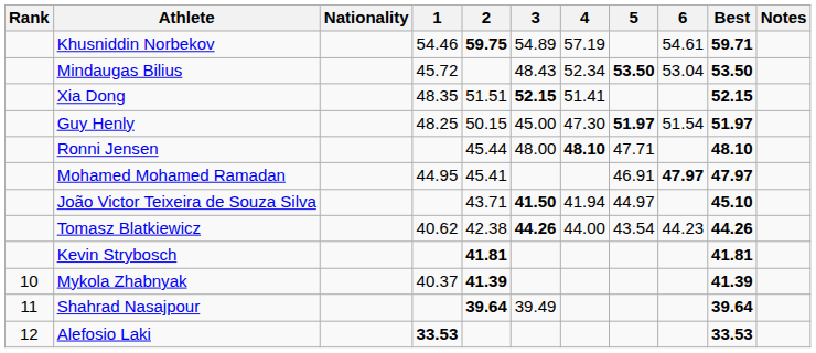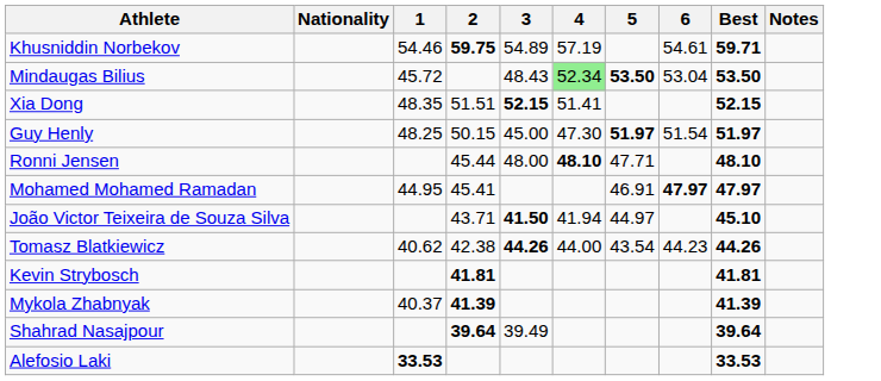 <table class="wikitable sortable" style="text-align:center">
 <tr>
-<th>Rank</th>
 <th>Athlete</th>
 <th>Nationality</th>
 <th width="25">1</th>
 <th width="25">2</th>
 <th width="25">3</th>
 <th width="25">4</th>
 <th width="25">5</th>
 <th width="25">6</th>
 <th>Best</th>
 <th>Notes</th>
 </tr>
 <tr>
-<td></td>
 <td align=left><a href='#'>Khusniddin Norbekov</a></td>
 <td align=left></td>
 <td>54.46</td>
 <td><strong>59.75</strong></td>
 <td>54.89</td>
 <td>57.19</td>
 <td></td>
 <td>54.61</td>
 <td><strong>59.71</strong></td>
 <td></td>
 </tr>
 <tr>
-<td></td>
 <td align=left><a href='#'>Mindaugas Bilius</a></td>
 <td align=left></td>
 <td>45.72</td>
 <td></td>
 <td>48.43</td>
-<td>52.34</td>
+<td style="background: lightgreen;">52.34</td>
 <td><strong>53.50</strong></td>
 <td>53.04</td>
 <td><strong>53.50</strong></td>
 <td></td>
 </tr>
 <tr>
-<td></td>
 <td align=left><a href='#'>Xia Dong</a></td>
 <td align=left></td>
 <td>48.35</td>
 <td>51.51</td>
 <td><strong>52.15</strong></td>
 <td>51.41</td>
 <td></td>
 <td></td>
 <td><strong>52.15</strong></td>
 <td></td>
 </tr>
 <tr>
-<td></td>
 <td align=left><a href='#'>Guy Henly</a></td>
 <td align=left></td>
 <td>48.25</td>
 <td>50.15</td>
 <td>45.00</td>
 <td>47.30</td>
 <td><strong>51.97</strong></td>
 <td>51.54</td>
 <td><strong>51.97</strong></td>
 <td></td>
 </tr>
 <tr>
-<td></td>
 <td align=left><a href='#'>Ronni Jensen</a></td>
 <td align=left></td>
 <td></td>
 <td>45.44</td>
 <td>48.00</td>
 <td><strong>48.10</strong></td>
 <td>47.71</td>
 <td></td>
 <td><strong>48.10</strong></td>
 <td></td>
 </tr>
 <tr>
-<td></td>
 <td align=left><a href='#'>Mohamed Mohamed Ramadan</a></td>
 <td align=left></td>
 <td>44.95</td>
 <td>45.41</td>
 <td></td>
 <td></td>
 <td>46.91</td>
 <td><strong>47.97</strong></td>
 <td><strong>47.97</strong></td>
 <td></td>
 </tr>
 <tr>
-<td></td>
 <td align=left><a href='#'>João Victor Teixeira de Souza Silva</a></td>
 <td align=left></td>
 <td></td>
 <td>43.71</td>
 <td><strong>41.50</strong></td>
 <td>41.94</td>
 <td>44.97</td>
 <td></td>
 <td><strong>45.10</strong></td>
 <td></td>
 </tr>
 <tr>
-<td></td>
 <td align=left><a href='#'>Tomasz Blatkiewicz</a></td>
 <td align=left></td>
 <td>40.62</td>
 <td>42.38</td>
 <td><strong>44.26</strong></td>
 <td>44.00</td>
 <td>43.54</td>
 <td>44.23</td>
 <td><strong>44.26</strong></td>
 <td></td>
 </tr>
 <tr>
-<td></td>
 <td align=left><a href='#'>Kevin Strybosch</a></td>
 <td align=left></td>
 <td></td>
 <td><strong>41.81</strong></td>
 <td></td>
 <td></td>
 <td></td>
 <td></td>
 <td><strong>41.81</strong></td>
 <td></td>
 </tr>
 <tr>
-<td>10</td>
 <td align=left><a href='#'>Mykola Zhabnyak</a></td>
 <td align=left></td>
 <td>40.37</td>
 <td><strong>41.39</strong></td>
 <td></td>
 <td></td>
 <td></td>
 <td></td>
 <td><strong>41.39</strong></td>
 <td></td>
 </tr>
 <tr>
-<td>11</td>
 <td align=left><a href='#'>Shahrad Nasajpour</a></td>
 <td align=left></td>
 <td></td>
 <td><strong>39.64</strong></td>
 <td>39.49</td>
 <td></td>
 <td></td>
 <td></td>
 <td><strong>39.64</strong></td>
 <td></td>
 </tr>
 <tr>
-<td>12</td>
 <td align=left><a href='#'>Alefosio Laki</a></td>
 <td align=left></td>
 <td><strong>33.53</strong></td>
 <td></td>
 <td></td>
 <td></td>
 <td></td>
 <td></td>
 <td><strong>33.53</strong></td>
 <td></td>
 </tr>
 </table>
